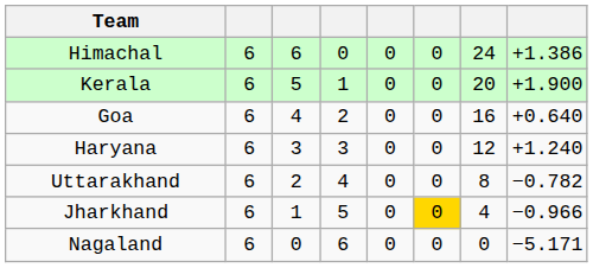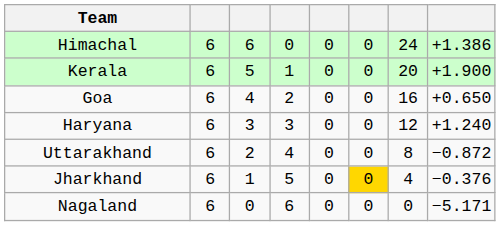 <table class="wikitable" style="text-align:center">
 <tr>
 <th style="width:140px;">Team</th>
 <th style="width:25px;"></th>
 <th style="width:25px;"></th>
 <th style="width:25px;"></th>
 <th style="width:25px;"></th>
 <th style="width:25px;"></th>
 <th style="width:25px;"></th>
 <th style="width:40px;"></th>
 </tr>
 <tr style="background:#cfc;">
 <td>Himachal</td>
 <td>6</td>
 <td>6</td>
 <td>0</td>
 <td>0</td>
 <td>0</td>
 <td>24</td>
 <td>+1.386</td>
 </tr>
 <tr style="background:#cfc;">
 <td>Kerala</td>
 <td>6</td>
 <td>5</td>
 <td>1</td>
 <td>0</td>
 <td>0</td>
 <td>20</td>
 <td>+1.900</td>
 </tr>
 <tr>
 <td>Goa</td>
 <td>6</td>
 <td>4</td>
 <td>2</td>
 <td>0</td>
 <td>0</td>
 <td>16</td>
-<td>+0.640</td>
+<td>+0.650</td>
 </tr>
 <tr>
 <td>Haryana</td>
 <td>6</td>
 <td>3</td>
 <td>3</td>
 <td>0</td>
 <td>0</td>
 <td>12</td>
 <td>+1.240</td>
 </tr>
 <tr>
 <td>Uttarakhand</td>
 <td>6</td>
 <td>2</td>
 <td>4</td>
 <td>0</td>
 <td>0</td>
 <td>8</td>
-<td>−0.782</td>
+<td>−0.872</td>
 </tr>
 <tr>
 <td>Jharkhand</td>
 <td>6</td>
 <td>1</td>
 <td>5</td>
 <td>0</td>
 <td style="background: gold;">0</td>
 <td>4</td>
-<td>−0.966</td>
+<td>−0.376</td>
 </tr>
 <tr>
 <td>Nagaland</td>
 <td>6</td>
 <td>0</td>
 <td>6</td>
 <td>0</td>
 <td>0</td>
 <td>0</td>
 <td>−5.171</td>
 </tr>
 </table>
